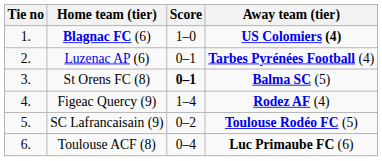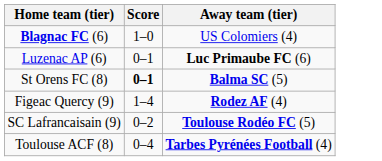 <table class="wikitable" style="text-align: center">
 <tr>
-<th>Tie no</th>
 <th>Home team (tier)</th>
 <th>Score</th>
 <th>Away team (tier)</th>
 </tr>
 <tr>
-<td>1.</td>
 <td><strong><a href='#'>Blagnac FC</a></strong> (6)</td>
 <td>1–0 </td>
-<td><strong><a href='#'>US Colomiers</a> (4)</strong></td>
+<td><a href='#'>US Colomiers</a> (4)</td>
 </tr>
 <tr>
-<td>2.</td>
 <td><a href='#'>Luzenac AP</a> (6)</td>
 <td>0–1</td>
-<td><strong><a href='#'>Tarbes Pyrénées Football</a></strong> (4)</td>
+<td><strong>Luc Primaube FC</strong> (6)</td>
 </tr>
 <tr>
-<td>3.</td>
 <td>St Orens FC (8)</td>
 <td><strong>0–1</strong></td>
 <td><strong><a href='#'>Balma SC</a></strong> (5)</td>
 </tr>
 <tr>
-<td>4.</td>
 <td>Figeac Quercy (9)</td>
 <td>1–4</td>
 <td><strong><a href='#'>Rodez AF</a></strong> (4)</td>
 </tr>
 <tr>
-<td>5.</td>
 <td>SC Lafrancaisain (9)</td>
 <td>0–2</td>
 <td><strong><a href='#'>Toulouse Rodéo FC</a></strong> (5)</td>
 </tr>
 <tr>
-<td>6.</td>
 <td>Toulouse ACF (8)</td>
 <td>0–4</td>
-<td><strong>Luc Primaube FC</strong> (6)</td>
+<td><strong><a href='#'>Tarbes Pyrénées Football</a></strong> (4)</td>
 </tr>
 </table>
